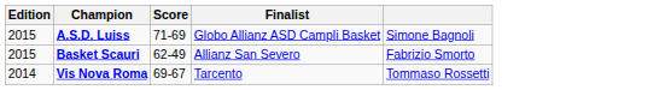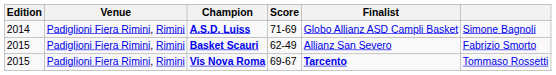 <table class="wikitable">
 <tr>
 <th><strong>Edition</strong></th>
+<th><strong>Venue</strong></th>
 <th><strong>Champion</strong></th>
 <th><strong>Score</strong></th>
 <th><strong>Finalist</strong></th>
 <th><strong></strong></th>
 </tr>
 <tr>
-<td>2015</td>
+<td>2014</td>
+<td><a href='#'>Padiglioni Fiera Rimini</a>, <a href='#'>Rimini</a></td>
 <td><strong><a href='#'>A.S.D. Luiss</a></strong></td>
 <td>71-69</td>
 <td><a href='#'>Globo Allianz ASD Campli Basket</a></td>
 <td> <a href='#'>Simone Bagnoli</a></td>
 </tr>
 <tr>
 <td>2015</td>
+<td><a href='#'>Padiglioni Fiera Rimini</a>, <a href='#'>Rimini</a></td>
 <td><strong><a href='#'>Basket Scauri</a></strong></td>
 <td>62-49</td>
 <td><a href='#'>Allianz San Severo</a></td>
 <td> <a href='#'>Fabrizio Smorto</a></td>
 </tr>
 <tr>
-<td>2014</td>
+<td>2015</td>
+<td><a href='#'>Padiglioni Fiera Rimini</a>, <a href='#'>Rimini</a></td>
 <td><strong><a href='#'>Vis Nova Roma</a></strong></td>
 <td>69-67</td>
-<td><a href='#'>Tarcento</a></td>
+<td><strong><a href='#'>Tarcento</a></strong></td>
 <td> <a href='#'>Tommaso Rossetti</a></td>
 </tr>
 </table>
